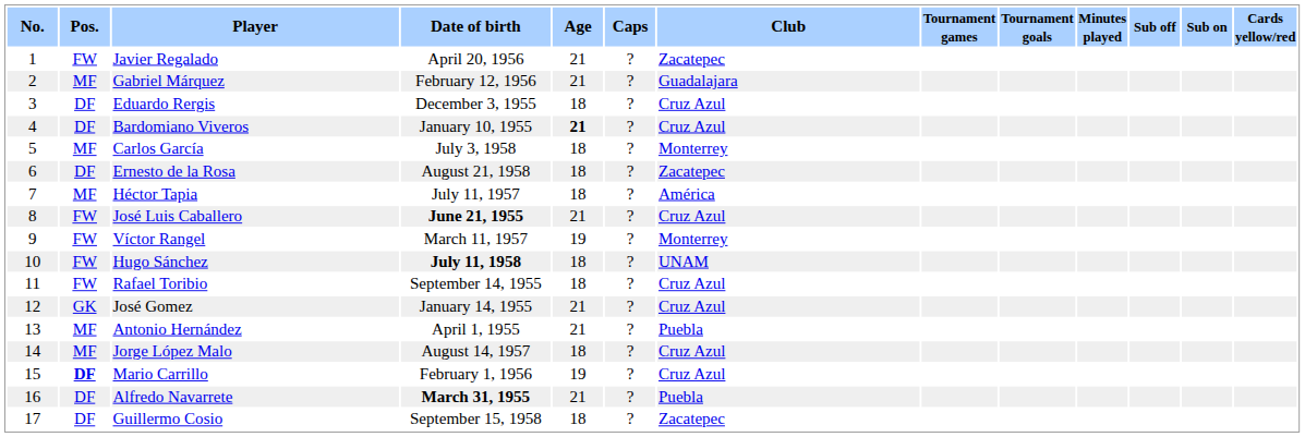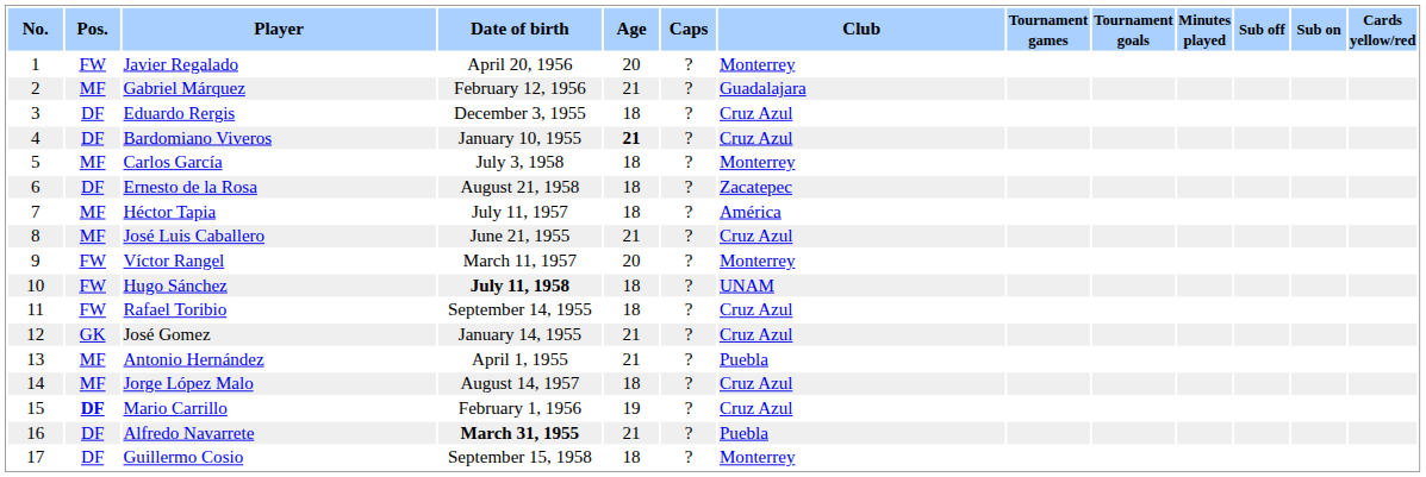 <table border="0" width="100%" style="border: 1px solid #999; background-color:#FFFFFF; text-align:center">
 <tr align="center" bgcolor="#AAD0FF">
 <th width=4%>No.</th>
 <th width=4%>Pos.</th>
 <th width=23%>Player</th>
 <th width=12%>Date of birth</th>
 <th width=4%>Age</th>
 <th width=4%>Caps</th>
 <th width=21%>Club</th>
 <th width=6%><small>Tournament<br>games</small></th>
 <th width=6%><small>Tournament<br>goals</small></th>
 <th width=4%><small>Minutes<br>played</small></th>
 <th width=4%><small>Sub off</small></th>
 <th width=4%><small>Sub on</small></th>
 <th width=4%><small>Cards<br>yellow/red</small></th>
 </tr>
 <tr>
 <td>1</td>
 <td><a href='#'>FW</a></td>
 <td align="left"><a href='#'>Javier Regalado</a></td>
 <td>April 20, 1956</td>
-<td>21</td>
+<td>20</td>
 <td>?</td>
-<td align="left"> <a href='#'>Zacatepec</a></td>
+<td align="left"> <a href='#'>Monterrey</a></td>
 <td></td>
 <td></td>
 <td></td>
 <td></td>
 <td></td>
 <td></td>
 </tr>
 <tr bgcolor="#EFEFEF">
 <td>2</td>
 <td><a href='#'>MF</a></td>
 <td align="left"><a href='#'>Gabriel Márquez</a></td>
 <td>February 12, 1956</td>
 <td>21</td>
 <td>?</td>
 <td align="left"> <a href='#'>Guadalajara</a></td>
 <td></td>
 <td></td>
 <td></td>
 <td></td>
 <td></td>
 <td></td>
 </tr>
 <tr>
 <td>3</td>
 <td><a href='#'>DF</a></td>
 <td align="left"><a href='#'>Eduardo Rergis</a></td>
 <td>December 3, 1955</td>
 <td>18</td>
 <td>?</td>
 <td align="left"> <a href='#'>Cruz Azul</a></td>
 <td></td>
 <td></td>
 <td></td>
 <td></td>
 <td></td>
 <td></td>
 </tr>
 <tr bgcolor="#EFEFEF">
 <td>4</td>
 <td><a href='#'>DF</a></td>
 <td align="left"><a href='#'>Bardomiano Viveros</a></td>
 <td>January 10, 1955</td>
 <td><strong>21</strong></td>
 <td>?</td>
 <td align="left"> <a href='#'>Cruz Azul</a></td>
 <td></td>
 <td></td>
 <td></td>
 <td></td>
 <td></td>
 <td></td>
 </tr>
 <tr>
 <td>5</td>
 <td><a href='#'>MF</a></td>
 <td align="left"><a href='#'>Carlos García</a></td>
 <td>July 3, 1958</td>
 <td>18</td>
 <td>?</td>
 <td align="left"> <a href='#'>Monterrey</a></td>
 <td></td>
 <td></td>
 <td></td>
 <td></td>
 <td></td>
 <td></td>
 </tr>
 <tr bgcolor="#EFEFEF">
 <td>6</td>
 <td><a href='#'>DF</a></td>
 <td align="left"><a href='#'>Ernesto de la Rosa</a></td>
 <td>August 21, 1958</td>
 <td>18</td>
 <td>?</td>
 <td align="left"> <a href='#'>Zacatepec</a></td>
 <td></td>
 <td></td>
 <td></td>
 <td></td>
 <td></td>
 <td></td>
 </tr>
 <tr>
 <td>7</td>
 <td><a href='#'>MF</a></td>
 <td align="left"><a href='#'>Héctor Tapia</a></td>
 <td>July 11, 1957</td>
 <td>18</td>
 <td>?</td>
 <td align="left"> <a href='#'>América</a></td>
 <td></td>
 <td></td>
 <td></td>
 <td></td>
 <td></td>
 <td></td>
 </tr>
 <tr bgcolor="#EFEFEF">
 <td>8</td>
-<td><a href='#'>FW</a></td>
+<td><a href='#'>MF</a></td>
 <td align="left"><a href='#'>José Luis Caballero</a></td>
-<td><strong>June 21, 1955</strong></td>
+<td>June 21, 1955</td>
 <td>21</td>
 <td>?</td>
 <td align="left"> <a href='#'>Cruz Azul</a></td>
 <td></td>
 <td></td>
 <td></td>
 <td></td>
 <td></td>
 <td></td>
 </tr>
 <tr>
 <td>9</td>
 <td><a href='#'>FW</a></td>
 <td align="left"><a href='#'>Víctor Rangel</a></td>
 <td>March 11, 1957</td>
-<td>19</td>
+<td>20</td>
 <td>?</td>
 <td align="left"> <a href='#'>Monterrey</a></td>
 <td></td>
 <td></td>
 <td></td>
 <td></td>
 <td></td>
 <td></td>
 </tr>
 <tr bgcolor="#EFEFEF">
 <td>10</td>
 <td><a href='#'>FW</a></td>
 <td align="left"><a href='#'>Hugo Sánchez</a></td>
 <td><strong>July 11, 1958</strong></td>
 <td>18</td>
 <td>?</td>
 <td align="left"> <a href='#'>UNAM</a></td>
 <td></td>
 <td></td>
 <td></td>
 <td></td>
 <td></td>
 <td></td>
 </tr>
 <tr>
 <td>11</td>
 <td><a href='#'>FW</a></td>
 <td align="left"><a href='#'>Rafael Toribio</a></td>
 <td>September 14, 1955</td>
 <td>18</td>
 <td>?</td>
 <td align="left"> <a href='#'>Cruz Azul</a></td>
 <td></td>
 <td></td>
 <td></td>
 <td></td>
 <td></td>
 <td></td>
 </tr>
 <tr bgcolor="#EFEFEF">
 <td>12</td>
 <td><a href='#'>GK</a></td>
 <td align="left">José Gomez</td>
 <td>January 14, 1955</td>
 <td>21</td>
 <td>?</td>
 <td align="left"> <a href='#'>Cruz Azul</a></td>
 <td></td>
 <td></td>
 <td></td>
 <td></td>
 <td></td>
 <td></td>
 </tr>
 <tr>
 <td>13</td>
 <td><a href='#'>MF</a></td>
 <td align="left"><a href='#'>Antonio Hernández</a></td>
 <td>April 1, 1955</td>
 <td>21</td>
 <td>?</td>
 <td align="left"> <a href='#'>Puebla</a></td>
 <td></td>
 <td></td>
 <td></td>
 <td></td>
 <td></td>
 <td></td>
 </tr>
 <tr bgcolor="#EFEFEF">
 <td>14</td>
 <td><a href='#'>MF</a></td>
 <td align="left"><a href='#'>Jorge López Malo</a></td>
 <td>August 14, 1957</td>
 <td>18</td>
 <td>?</td>
 <td align="left"> <a href='#'>Cruz Azul</a></td>
 <td></td>
 <td></td>
 <td></td>
 <td></td>
 <td></td>
 <td></td>
 </tr>
 <tr>
 <td>15</td>
 <td><strong><a href='#'>DF</a></strong></td>
 <td align="left"><a href='#'>Mario Carrillo</a></td>
 <td>February 1, 1956</td>
 <td>19</td>
 <td>?</td>
 <td align="left"> <a href='#'>Cruz Azul</a></td>
 <td></td>
 <td></td>
 <td></td>
 <td></td>
 <td></td>
 <td></td>
 </tr>
 <tr bgcolor="#EFEFEF">
 <td>16</td>
 <td><a href='#'>DF</a></td>
 <td align="left"><a href='#'>Alfredo Navarrete</a></td>
 <td><strong>March 31, 1955</strong></td>
 <td>21</td>
 <td>?</td>
 <td align="left"> <a href='#'>Puebla</a></td>
 <td></td>
 <td></td>
 <td></td>
 <td></td>
 <td></td>
 <td></td>
 </tr>
 <tr>
 <td>17</td>
 <td><a href='#'>DF</a></td>
 <td align="left"><a href='#'>Guillermo Cosio</a></td>
 <td>September 15, 1958</td>
 <td>18</td>
 <td>?</td>
-<td align="left"> <a href='#'>Zacatepec</a></td>
+<td align="left"> <a href='#'>Monterrey</a></td>
 <td></td>
 <td></td>
 <td></td>
 <td></td>
 <td></td>
 <td></td>
 </tr>
 </table>
